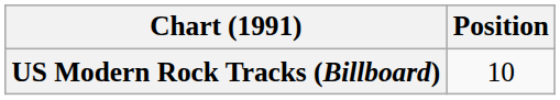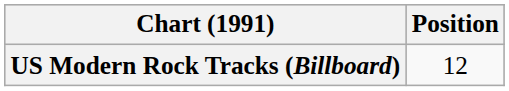 <table class="wikitable plainrowheaders" style="text-align:center">
 <tr>
 <th scope="col">Chart (1991)</th>
 <th scope="col">Position</th>
 </tr>
 <tr>
 <th scope="row">US Modern Rock Tracks (<em>Billboard</em>)</th>
-<td>10</td>
+<td>12</td>
 </tr>
 </table>
